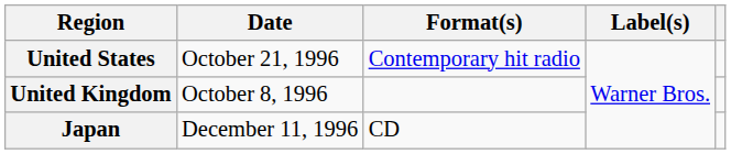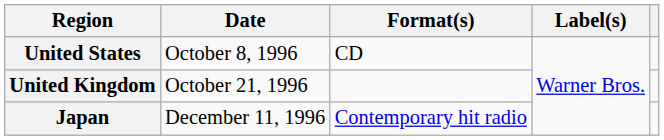 <table class="wikitable plainrowheaders">
 <tr>
 <th scope="col">Region</th>
 <th scope="col">Date</th>
 <th scope="col">Format(s)</th>
 <th scope="col">Label(s)</th>
 <th scope="col"></th>
 </tr>
 <tr>
 <th scope="row">United States</th>
-<td>October 21, 1996</td>
-<td><a href='#'>Contemporary hit radio</a></td>
+<td>October 8, 1996</td>
+<td>CD</td>
 <td rowspan="3"><a href='#'>Warner Bros.</a></td>
 <td></td>
 </tr>
 <tr>
 <th scope="row">United Kingdom</th>
-<td>October 8, 1996</td>
+<td>October 21, 1996</td>
 <td></td>
 <td></td>
 </tr>
 <tr>
 <th scope="row">Japan</th>
 <td>December 11, 1996</td>
-<td>CD</td>
+<td><a href='#'>Contemporary hit radio</a></td>
 <td></td>
 </tr>
 </table>
